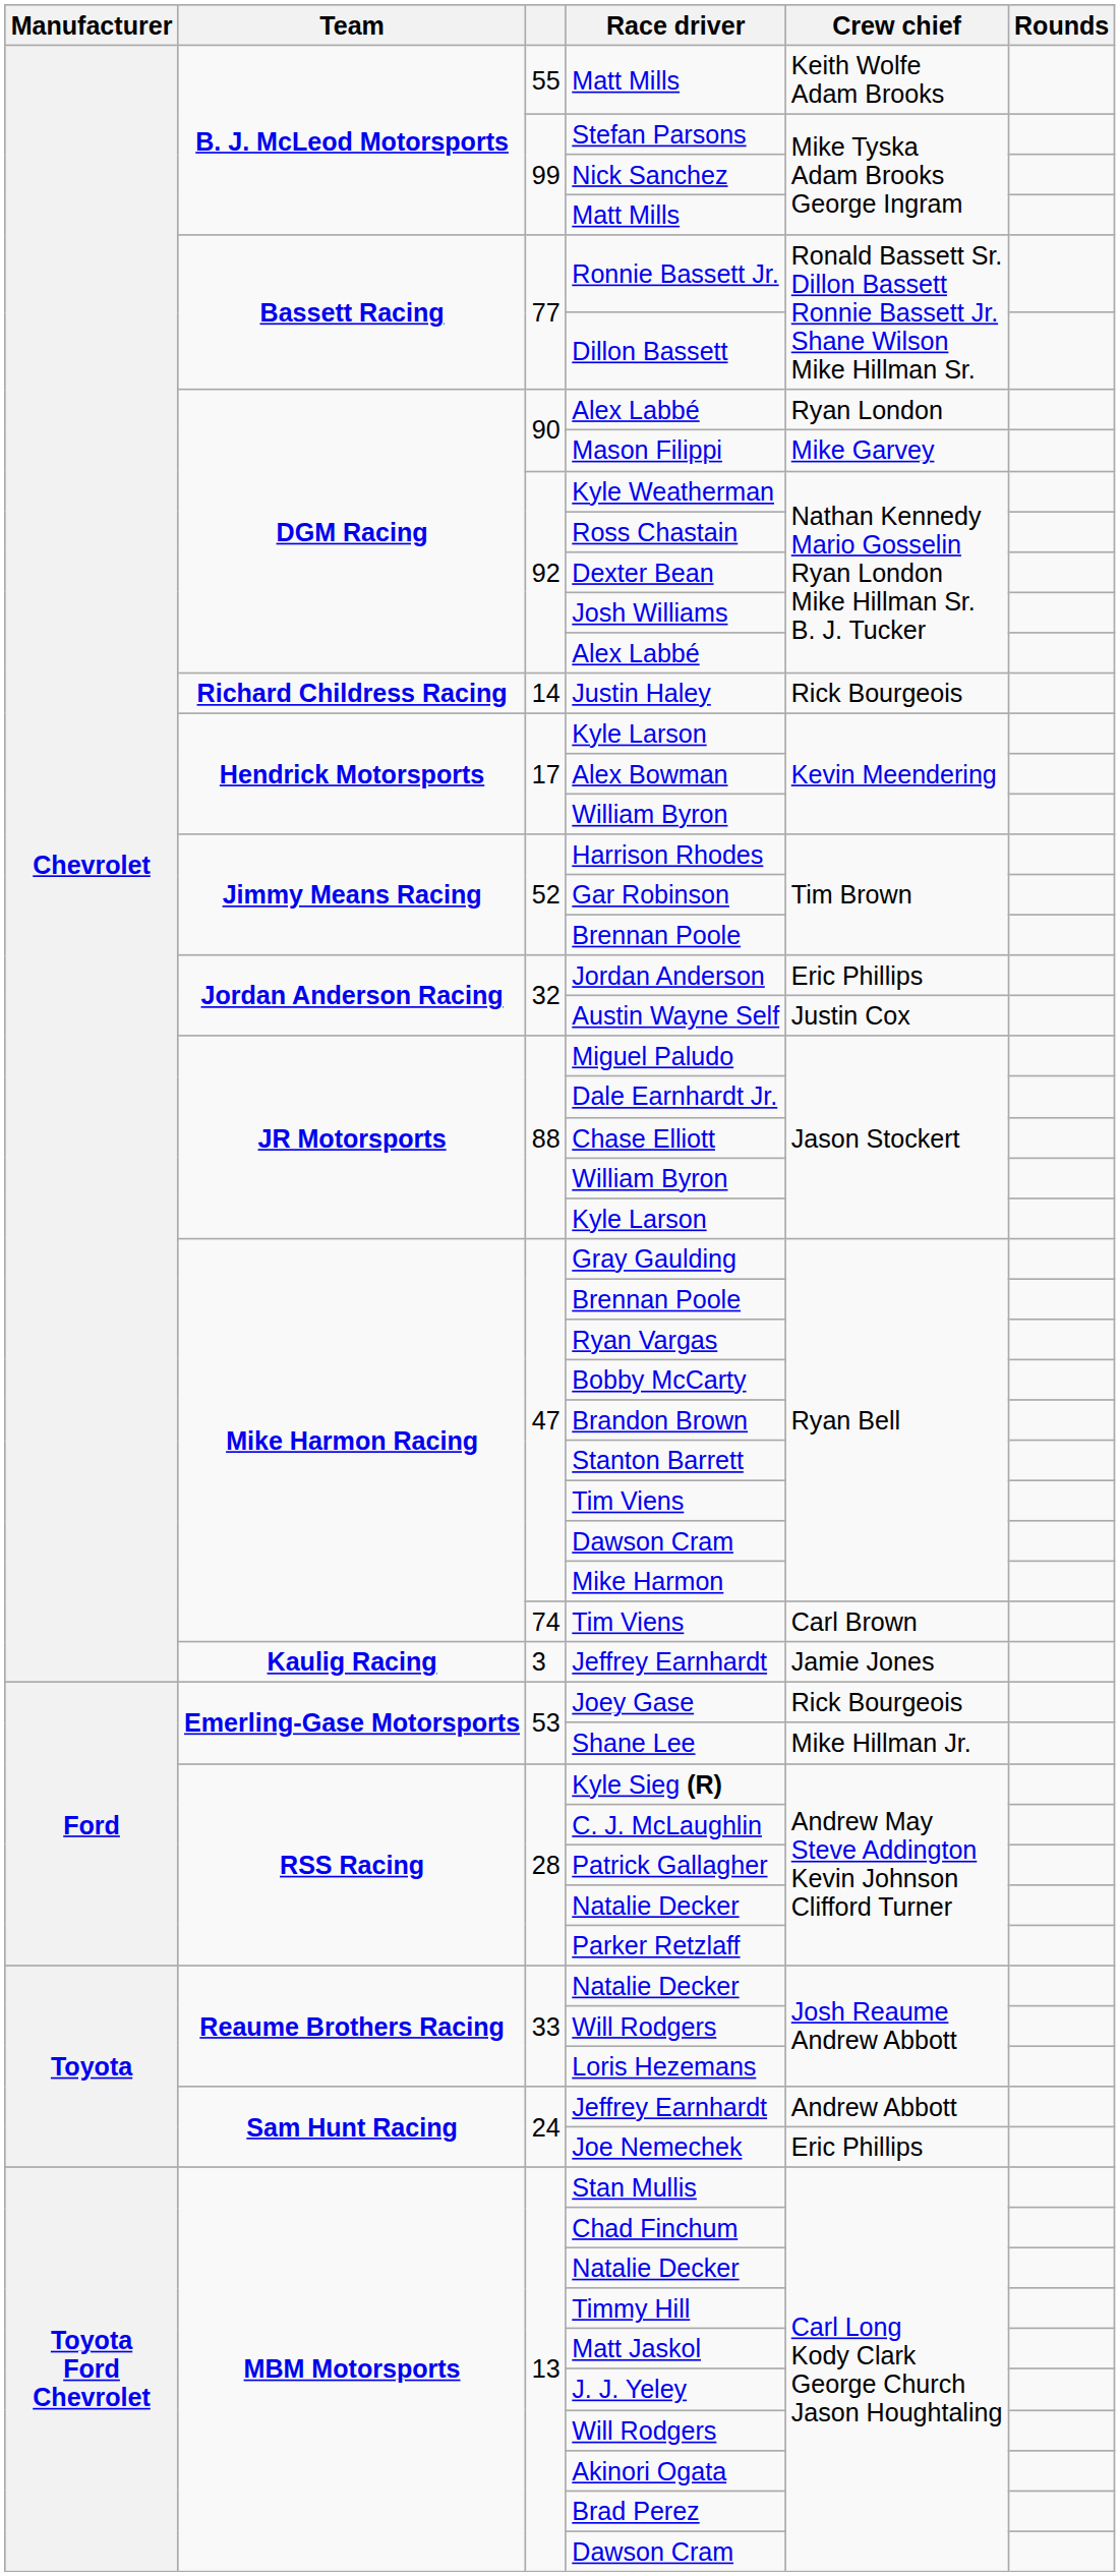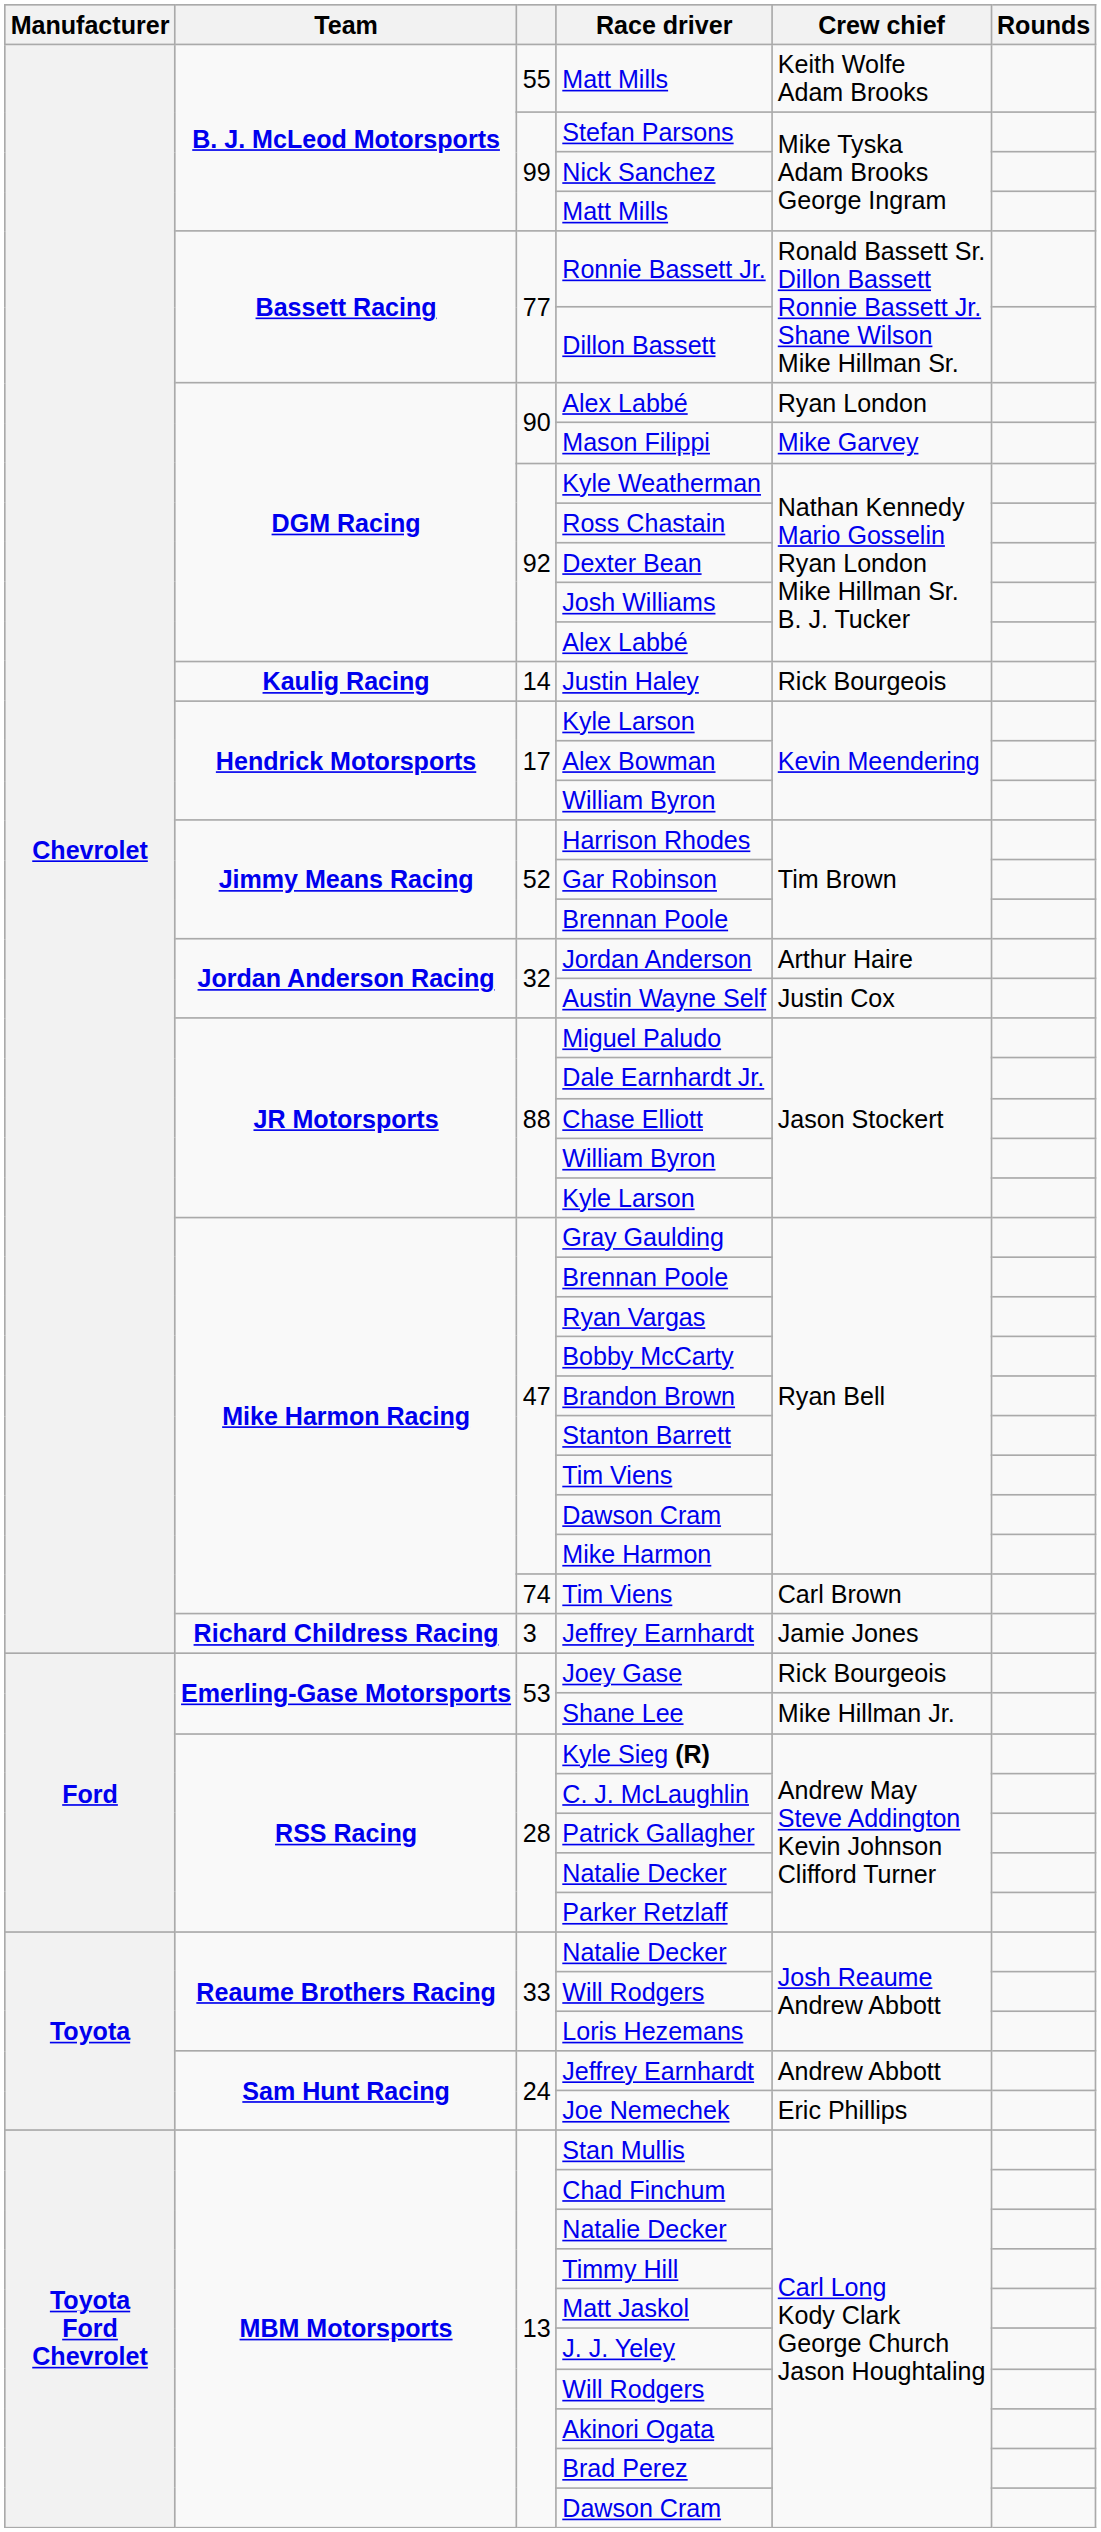 <table class="wikitable" style="font-size: 95%;">
 <tr>
 <th>Manufacturer</th>
 <th>Team</th>
 <th></th>
 <th>Race driver</th>
 <th>Crew chief</th>
 <th>Rounds</th>
 </tr>
 <tr>
 <th rowspan=38><a href='#'>Chevrolet</a></th>
 <td rowspan=4 style="text-align:center;"><strong><a href='#'>B. J. McLeod Motorsports</a></strong></td>
 <td>55</td>
 <td><a href='#'>Matt Mills</a></td>
 <td>Keith Wolfe <small></small> <br> Adam Brooks <small></small></td>
 <td></td>
 </tr>
 <tr>
 <td rowspan=3>99</td>
 <td><a href='#'>Stefan Parsons</a></td>
 <td rowspan=3>Mike Tyska <small></small> <br> Adam Brooks <small></small> <br> George Ingram <small></small></td>
 <td></td>
 </tr>
 <tr>
 <td><a href='#'>Nick Sanchez</a></td>
 <td></td>
 </tr>
 <tr>
 <td><a href='#'>Matt Mills</a></td>
 <td></td>
 </tr>
 <tr>
 <td rowspan=2 style="text-align:center;"><strong><a href='#'>Bassett Racing</a></strong></td>
 <td rowspan=2>77</td>
 <td><a href='#'>Ronnie Bassett Jr.</a></td>
 <td rowspan=2>Ronald Bassett Sr. <small></small> <br> <a href='#'>Dillon Bassett</a> <small></small> <br> <a href='#'>Ronnie Bassett Jr.</a> <small></small> <br> <a href='#'>Shane Wilson</a> <small></small> <br> Mike Hillman Sr. <small></small></td>
 <td></td>
 </tr>
 <tr>
 <td><a href='#'>Dillon Bassett</a></td>
 <td></td>
 </tr>
 <tr>
 <td rowspan=7 style="text-align:center;"><strong><a href='#'>DGM Racing</a></strong></td>
 <td rowspan=2>90</td>
 <td><a href='#'>Alex Labbé</a></td>
 <td>Ryan London</td>
 <td></td>
 </tr>
 <tr>
 <td><a href='#'>Mason Filippi</a></td>
 <td><a href='#'>Mike Garvey</a></td>
 <td></td>
 </tr>
 <tr>
 <td rowspan=5>92</td>
 <td><a href='#'>Kyle Weatherman</a></td>
 <td rowspan=5>Nathan Kennedy <small></small> <br> <a href='#'>Mario Gosselin</a> <small></small> <br> Ryan London <small></small> <br> Mike Hillman Sr. <small></small> <br> B. J. Tucker <small></small></td>
 <td></td>
 </tr>
 <tr>
 <td><a href='#'>Ross Chastain</a></td>
 <td></td>
 </tr>
 <tr>
 <td><a href='#'>Dexter Bean</a></td>
 <td></td>
 </tr>
 <tr>
 <td><a href='#'>Josh Williams</a></td>
 <td></td>
 </tr>
 <tr>
 <td><a href='#'>Alex Labbé</a></td>
 <td></td>
 </tr>
 <tr>
-<td style="text-align:center;"><strong><a href='#'>Richard Childress Racing</a></strong></td>
+<td style="text-align:center;"><strong><a href='#'>Kaulig Racing</a></strong></td>
 <td>14</td>
 <td><a href='#'>Justin Haley</a></td>
 <td>Rick Bourgeois</td>
 <td></td>
 </tr>
 <tr>
 <td rowspan=3 style="text-align:center;"><strong><a href='#'>Hendrick Motorsports</a></strong></td>
 <td rowspan=3>17</td>
 <td><a href='#'>Kyle Larson</a></td>
 <td rowspan=3><a href='#'>Kevin Meendering</a></td>
 <td></td>
 </tr>
 <tr>
 <td><a href='#'>Alex Bowman</a></td>
 <td></td>
 </tr>
 <tr>
 <td><a href='#'>William Byron</a></td>
 <td></td>
 </tr>
 <tr>
 <td rowspan=3 style="text-align:center;"><strong><a href='#'>Jimmy Means Racing</a></strong></td>
 <td rowspan=3>52</td>
 <td><a href='#'>Harrison Rhodes</a></td>
 <td rowspan=3>Tim Brown</td>
 <td></td>
 </tr>
 <tr>
 <td><a href='#'>Gar Robinson</a></td>
 <td></td>
 </tr>
 <tr>
 <td><a href='#'>Brennan Poole</a></td>
 <td></td>
 </tr>
 <tr>
 <td rowspan=2 style="text-align:center;"><strong><a href='#'>Jordan Anderson Racing</a></strong></td>
 <td rowspan=2>32</td>
 <td><a href='#'>Jordan Anderson</a></td>
-<td>Eric Phillips</td>
+<td>Arthur Haire</td>
 <td></td>
 </tr>
 <tr>
 <td><a href='#'>Austin Wayne Self</a></td>
 <td>Justin Cox</td>
 <td></td>
 </tr>
 <tr>
 <td rowspan=5 style="text-align:center;"><strong><a href='#'>JR Motorsports</a></strong></td>
 <td rowspan=5>88</td>
 <td><a href='#'>Miguel Paludo</a></td>
 <td rowspan=5>Jason Stockert</td>
 <td></td>
 </tr>
 <tr>
 <td><a href='#'>Dale Earnhardt Jr.</a></td>
 <td></td>
 </tr>
 <tr>
 <td><a href='#'>Chase Elliott</a></td>
 <td></td>
 </tr>
 <tr>
 <td><a href='#'>William Byron</a></td>
 <td></td>
 </tr>
 <tr>
 <td><a href='#'>Kyle Larson</a></td>
 <td></td>
 </tr>
 <tr>
 <td rowspan=10 style="text-align:center;"><strong><a href='#'>Mike Harmon Racing</a></strong></td>
 <td rowspan=9>47</td>
 <td><a href='#'>Gray Gaulding</a></td>
 <td rowspan=9>Ryan Bell</td>
 <td></td>
 </tr>
 <tr>
 <td><a href='#'>Brennan Poole</a></td>
 <td></td>
 </tr>
 <tr>
 <td><a href='#'>Ryan Vargas</a></td>
 <td></td>
 </tr>
 <tr>
 <td><a href='#'>Bobby McCarty</a></td>
 <td></td>
 </tr>
 <tr>
 <td><a href='#'>Brandon Brown</a></td>
 <td></td>
 </tr>
 <tr>
 <td><a href='#'>Stanton Barrett</a></td>
 <td></td>
 </tr>
 <tr>
 <td><a href='#'>Tim Viens</a></td>
 <td></td>
 </tr>
 <tr>
 <td><a href='#'>Dawson Cram</a></td>
 <td></td>
 </tr>
 <tr>
 <td><a href='#'>Mike Harmon</a></td>
 <td></td>
 </tr>
 <tr>
 <td>74</td>
 <td><a href='#'>Tim Viens</a></td>
 <td>Carl Brown</td>
 <td></td>
 </tr>
 <tr>
-<td style="text-align:center;"><strong><a href='#'>Kaulig Racing</a></strong></td>
+<td style="text-align:center;"><strong><a href='#'>Richard Childress Racing</a></strong></td>
 <td>3</td>
 <td><a href='#'>Jeffrey Earnhardt</a></td>
 <td>Jamie Jones</td>
 <td></td>
 </tr>
 <tr>
 <th rowspan=7><a href='#'>Ford</a></th>
 <td rowspan=2 style="text-align:center;"><strong><a href='#'>Emerling-Gase Motorsports</a></strong></td>
 <td rowspan=2>53</td>
 <td><a href='#'>Joey Gase</a></td>
 <td>Rick Bourgeois</td>
 <td></td>
 </tr>
 <tr>
 <td><a href='#'>Shane Lee</a></td>
 <td>Mike Hillman Jr.</td>
 <td></td>
 </tr>
 <tr>
 <td rowspan=5 style="text-align:center;"><strong><a href='#'>RSS Racing</a></strong></td>
 <td rowspan=5>28</td>
 <td><a href='#'>Kyle Sieg</a> <strong>(R)</strong></td>
 <td rowspan=5>Andrew May <small></small> <br> <a href='#'>Steve Addington</a> <small></small> <br> Kevin Johnson <small></small> <br> Clifford Turner <small></small></td>
 <td></td>
 </tr>
 <tr>
 <td><a href='#'>C. J. McLaughlin</a></td>
 <td></td>
 </tr>
 <tr>
 <td><a href='#'>Patrick Gallagher</a></td>
 <td></td>
 </tr>
 <tr>
 <td><a href='#'>Natalie Decker</a></td>
 <td></td>
 </tr>
 <tr>
 <td><a href='#'>Parker Retzlaff</a></td>
 <td></td>
 </tr>
 <tr>
 <th rowspan=5><a href='#'>Toyota</a></th>
 <td rowspan=3 style="text-align:center;"><strong><a href='#'>Reaume Brothers Racing</a></strong></td>
 <td rowspan=3>33</td>
 <td><a href='#'>Natalie Decker</a></td>
 <td rowspan=3><a href='#'>Josh Reaume</a> <small></small> <br> Andrew Abbott <small></small></td>
 <td></td>
 </tr>
 <tr>
 <td><a href='#'>Will Rodgers</a></td>
 <td></td>
 </tr>
 <tr>
 <td><a href='#'>Loris Hezemans</a></td>
 <td></td>
 </tr>
 <tr>
 <td rowspan=2 style="text-align:center;"><strong><a href='#'>Sam Hunt Racing</a></strong></td>
 <td rowspan=2>24</td>
 <td><a href='#'>Jeffrey Earnhardt</a></td>
 <td>Andrew Abbott</td>
 <td></td>
 </tr>
 <tr>
 <td><a href='#'>Joe Nemechek</a></td>
 <td>Eric Phillips</td>
 <td></td>
 </tr>
 <tr>
 <th rowspan=10><a href='#'>Toyota</a> <small></small> <br> <a href='#'>Ford</a> <small></small> <br> <a href='#'>Chevrolet</a> <small></small></th>
 <td rowspan=10 style="text-align:center;"><strong><a href='#'>MBM Motorsports</a></strong></td>
 <td rowspan=10>13</td>
 <td><a href='#'>Stan Mullis</a></td>
 <td rowspan=10><a href='#'>Carl Long</a> <small></small> <br> Kody Clark <small></small> <br> George Church <small></small> <br> Jason Houghtaling <small></small></td>
 <td></td>
 </tr>
 <tr>
 <td><a href='#'>Chad Finchum</a></td>
 <td></td>
 </tr>
 <tr>
 <td><a href='#'>Natalie Decker</a></td>
 <td></td>
 </tr>
 <tr>
 <td><a href='#'>Timmy Hill</a></td>
 <td></td>
 </tr>
 <tr>
 <td><a href='#'>Matt Jaskol</a></td>
 <td></td>
 </tr>
 <tr>
 <td><a href='#'>J. J. Yeley</a></td>
 <td></td>
 </tr>
 <tr>
 <td><a href='#'>Will Rodgers</a></td>
 <td></td>
 </tr>
 <tr>
 <td><a href='#'>Akinori Ogata</a></td>
 <td></td>
 </tr>
 <tr>
 <td><a href='#'>Brad Perez</a></td>
 <td></td>
 </tr>
 <tr>
 <td><a href='#'>Dawson Cram</a></td>
 <td></td>
 </tr>
 </table>
